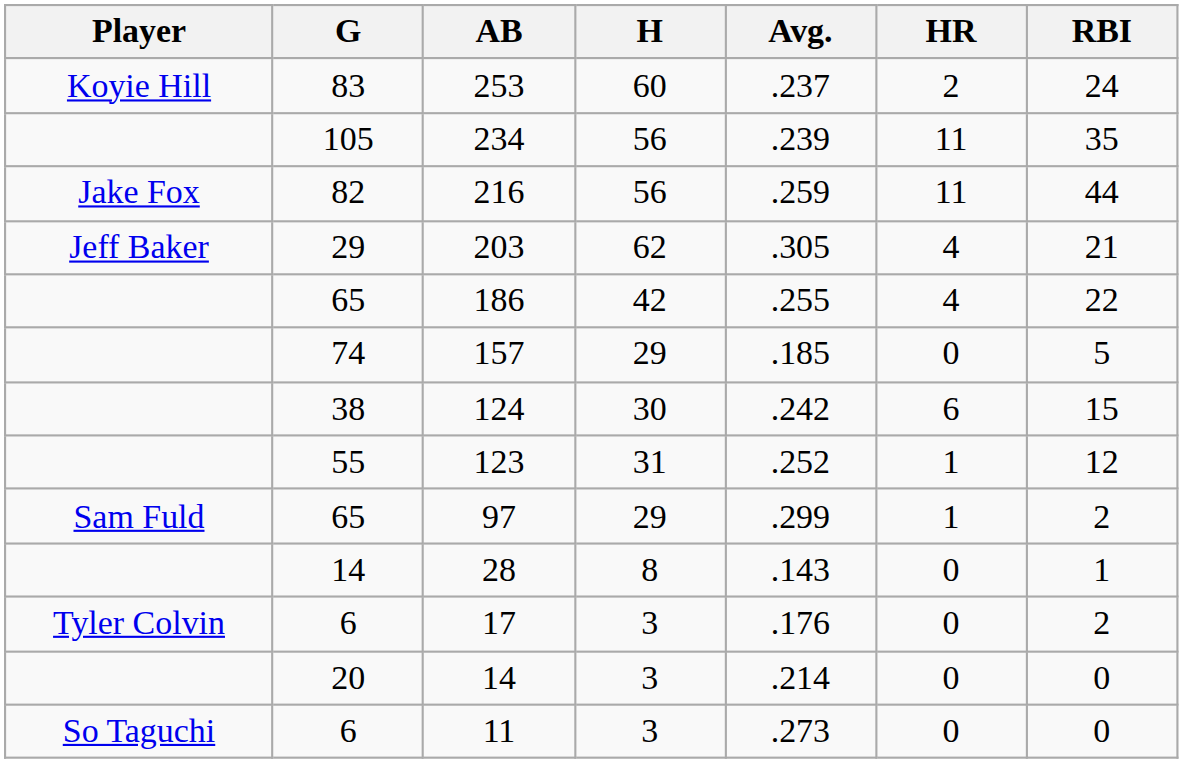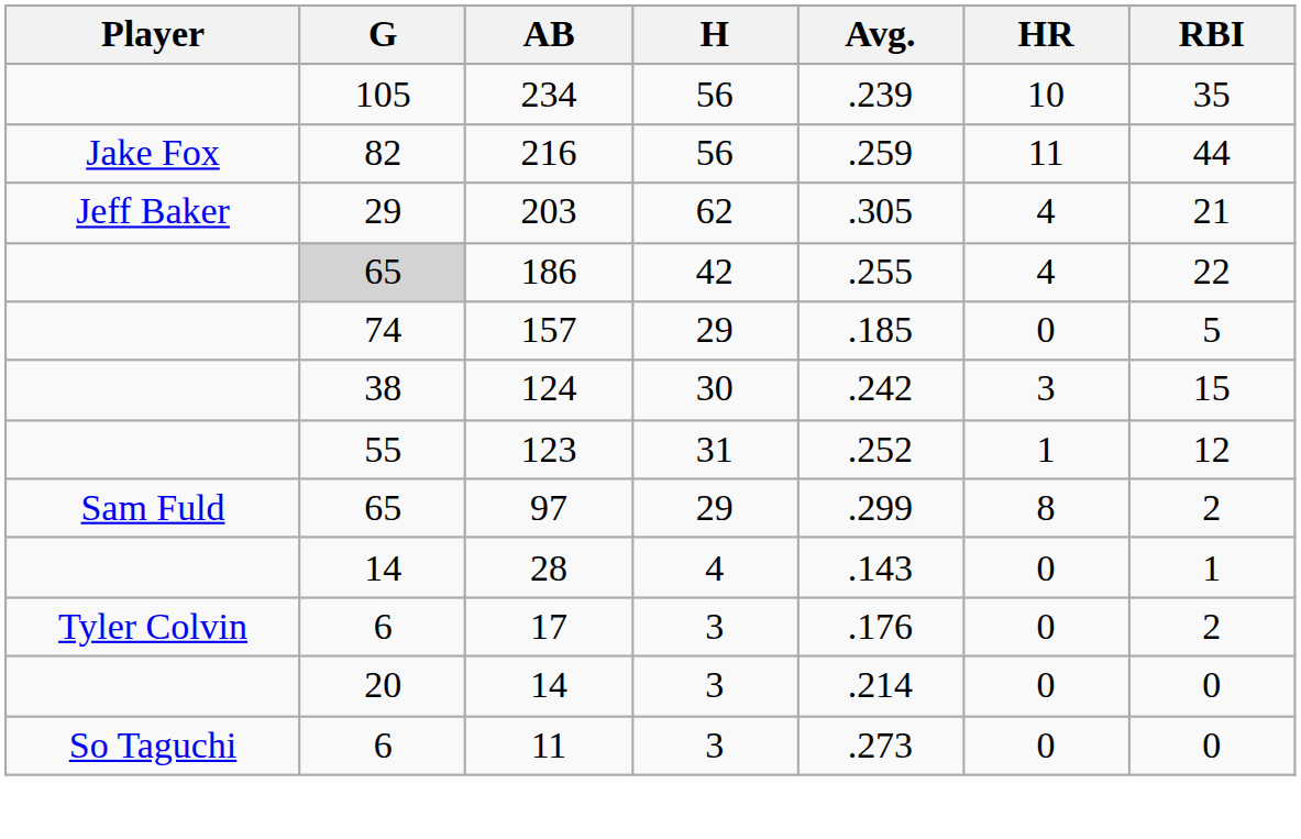 <table class="wikitable sortable">
 <tr>
 <th bgcolor="#DDDDFF" width="16%">Player</th>
 <th bgcolor="#DDDDFF" width="9%">G</th>
 <th bgcolor="#DDDDFF" width="9%">AB</th>
 <th bgcolor="#DDDDFF" width="9%">H</th>
 <th bgcolor="#DDDDFF" width="9%">Avg.</th>
 <th bgcolor="#DDDDFF" width="9%">HR</th>
 <th bgcolor="#DDDDFF" width="9%">RBI</th>
 </tr>
-<tr align="center">
-<td><a href='#'>Koyie Hill</a></td>
-<td>83</td>
-<td>253</td>
-<td>60</td>
-<td>.237</td>
-<td>2</td>
-<td>24</td>
-</tr>
 <tr align=center>
 <td></td>
 <td>105</td>
 <td>234</td>
 <td>56</td>
 <td>.239</td>
-<td>11</td>
+<td>10</td>
 <td>35</td>
 </tr>
 <tr align="center">
 <td><a href='#'>Jake Fox</a></td>
 <td>82</td>
 <td>216</td>
 <td>56</td>
 <td>.259</td>
 <td>11</td>
 <td>44</td>
 </tr>
 <tr align=center>
 <td><a href='#'>Jeff Baker</a></td>
 <td>29</td>
 <td>203</td>
 <td>62</td>
 <td>.305</td>
 <td>4</td>
 <td>21</td>
 </tr>
 <tr align=center>
 <td></td>
-<td>65</td>
+<td style="background: lightgrey;">65</td>
 <td>186</td>
 <td>42</td>
 <td>.255</td>
 <td>4</td>
 <td>22</td>
 </tr>
 <tr align="center">
 <td></td>
 <td>74</td>
 <td>157</td>
 <td>29</td>
 <td>.185</td>
 <td>0</td>
 <td>5</td>
 </tr>
 <tr align="center">
 <td></td>
 <td>38</td>
 <td>124</td>
 <td>30</td>
 <td>.242</td>
-<td>6</td>
+<td>3</td>
 <td>15</td>
 </tr>
 <tr align="center">
 <td></td>
 <td>55</td>
 <td>123</td>
 <td>31</td>
 <td>.252</td>
 <td>1</td>
 <td>12</td>
 </tr>
 <tr align="center">
 <td><a href='#'>Sam Fuld</a></td>
 <td>65</td>
 <td>97</td>
 <td>29</td>
 <td>.299</td>
-<td>1</td>
+<td>8</td>
 <td>2</td>
 </tr>
 <tr align=center>
 <td></td>
 <td>14</td>
 <td>28</td>
-<td>8</td>
+<td>4</td>
 <td>.143</td>
 <td>0</td>
 <td>1</td>
 </tr>
 <tr align="center">
 <td><a href='#'>Tyler Colvin</a></td>
 <td>6</td>
 <td>17</td>
 <td>3</td>
 <td>.176</td>
 <td>0</td>
 <td>2</td>
 </tr>
 <tr align=center>
 <td></td>
 <td>20</td>
 <td>14</td>
 <td>3</td>
 <td>.214</td>
 <td>0</td>
 <td>0</td>
 </tr>
 <tr align="center">
 <td><a href='#'>So Taguchi</a></td>
 <td>6</td>
 <td>11</td>
 <td>3</td>
 <td>.273</td>
 <td>0</td>
 <td>0</td>
 </tr>
 </table>
